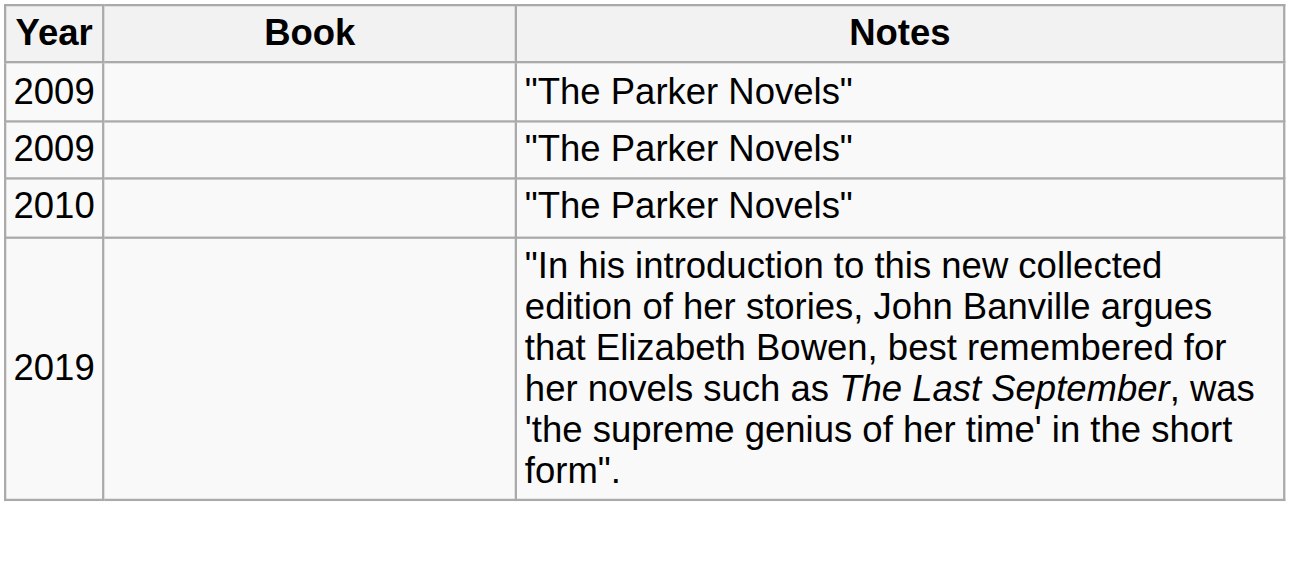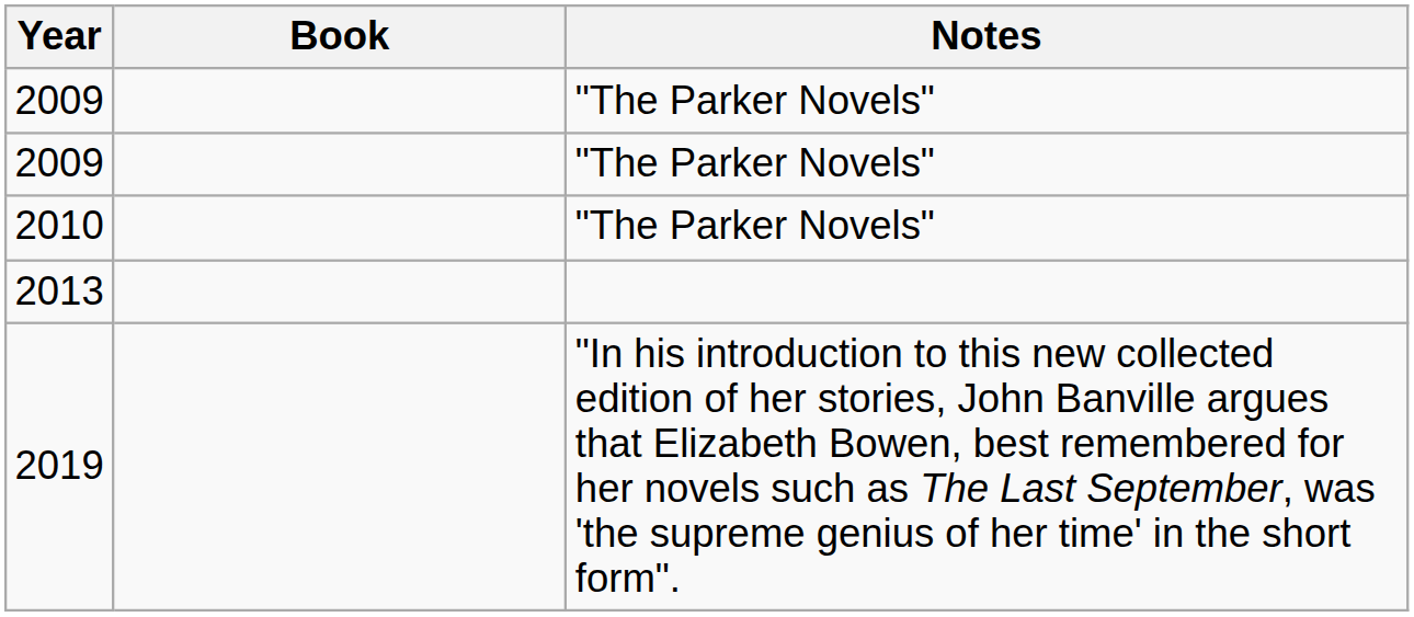 <table class="wikitable sortable" style="width:90%;">
 <tr>
 <th style="width:5%;">Year</th>
 <th class="unsortable">Book</th>
 <th style="width:60%;" class="unsortable">Notes</th>
 </tr>
 <tr>
 <td>2009</td>
 <td></td>
 <td>"The Parker Novels"</td>
 </tr>
 <tr>
 <td>2009</td>
 <td></td>
 <td>"The Parker Novels"</td>
 </tr>
 <tr>
 <td>2010</td>
 <td></td>
 <td>"The Parker Novels"</td>
 </tr>
 <tr>
+<td>2013</td>
+<td></td>
+<td></td>
+</tr>
+<tr>
 <td>2019</td>
 <td></td>
 <td>"In his introduction to this new collected edition of her stories, John Banville argues that Elizabeth Bowen, best remembered for her novels such as <em>The Last September</em>, was 'the supreme genius of her time' in the short form".</td>
 </tr>
 </table>
